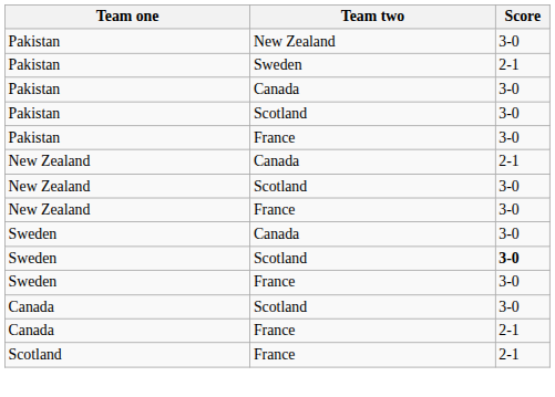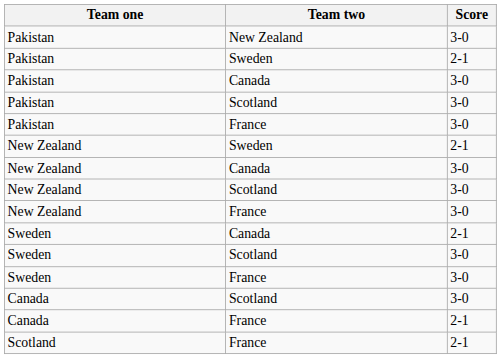 <table class="wikitable">
 <tr>
 <th width=250>Team one</th>
 <th width=250>Team two</th>
 <th width=50>Score</th>
 </tr>
 <tr>
 <td> Pakistan</td>
 <td> New Zealand</td>
 <td>3-0</td>
 </tr>
 <tr>
 <td> Pakistan</td>
 <td> Sweden</td>
 <td>2-1</td>
 </tr>
 <tr>
 <td> Pakistan</td>
 <td> Canada</td>
 <td>3-0</td>
 </tr>
 <tr>
 <td> Pakistan</td>
 <td> Scotland</td>
 <td>3-0</td>
 </tr>
 <tr>
 <td> Pakistan</td>
 <td> France</td>
 <td>3-0</td>
 </tr>
 <tr>
 <td> New Zealand</td>
+<td> Sweden</td>
+<td>2-1</td>
+</tr>
+<tr>
+<td> New Zealand</td>
 <td> Canada</td>
-<td>2-1</td>
+<td>3-0</td>
 </tr>
 <tr>
 <td> New Zealand</td>
 <td> Scotland</td>
 <td>3-0</td>
 </tr>
 <tr>
 <td> New Zealand</td>
 <td> France</td>
 <td>3-0</td>
 </tr>
 <tr>
 <td> Sweden</td>
 <td> Canada</td>
-<td>3-0</td>
+<td>2-1</td>
 </tr>
 <tr>
 <td> Sweden</td>
 <td> Scotland</td>
-<td><strong>3-0</strong></td>
+<td>3-0</td>
 </tr>
 <tr>
 <td> Sweden</td>
 <td> France</td>
 <td>3-0</td>
 </tr>
 <tr>
 <td> Canada</td>
 <td> Scotland</td>
 <td>3-0</td>
 </tr>
 <tr>
 <td> Canada</td>
 <td> France</td>
 <td>2-1</td>
 </tr>
 <tr>
 <td> Scotland</td>
 <td> France</td>
 <td>2-1</td>
 </tr>
 </table>
